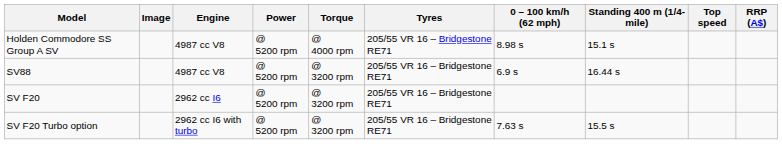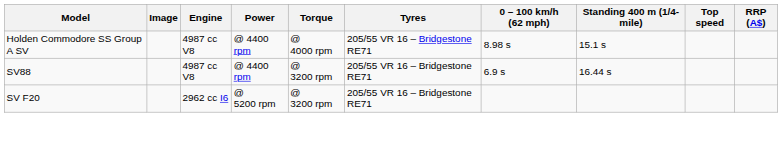 <table class="wikitable">
 <tr>
 <th>Model</th>
 <th>Image</th>
 <th>Engine</th>
 <th>Power</th>
 <th>Torque</th>
 <th>Tyres</th>
 <th>0 – 100 km/h (62 mph)</th>
 <th>Standing 400 m (1/4-mile)</th>
 <th>Top speed</th>
 <th>RRP (<a href='#'>A$</a>)</th>
 </tr>
 <tr>
 <td>Holden Commodore SS Group A SV</td>
 <td></td>
 <td>4987 cc V8</td>
-<td> @ 5200 rpm</td>
+<td> @ 4400 <a href='#'>rpm</a></td>
 <td> @ 4000 rpm</td>
 <td>205/55 VR 16 – <a href='#'>Bridgestone</a> RE71</td>
 <td>8.98 s</td>
 <td>15.1 s</td>
 <td></td>
 <td></td>
 </tr>
 <tr>
 <td>SV88</td>
 <td></td>
 <td>4987 cc V8</td>
-<td> @ 5200 rpm</td>
+<td> @ 4400 <a href='#'>rpm</a></td>
 <td> @ 3200 rpm</td>
 <td>205/55 VR 16 – Bridgestone RE71</td>
 <td>6.9 s</td>
 <td>16.44 s</td>
 <td></td>
 <td></td>
 </tr>
 <tr>
 <td>SV F20</td>
 <td></td>
 <td>2962 cc <a href='#'>I6</a></td>
 <td> @ 5200 rpm</td>
 <td> @ 3200 rpm</td>
 <td>205/55 VR 16 – Bridgestone RE71</td>
 <td></td>
 <td></td>
 <td></td>
 <td></td>
 </tr>
-<tr>
-<td>SV F20 Turbo option</td>
-<td></td>
-<td>2962 cc I6 with <a href='#'>turbo</a></td>
-<td> @ 5200 rpm</td>
-<td> @ 3200 rpm</td>
-<td>205/55 VR 16 – Bridgestone RE71</td>
-<td>7.63 s</td>
-<td>15.5 s</td>
-<td></td>
-<td></td>
-</tr>
 </table>
